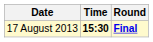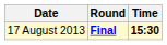 <table class="wikitable">
 <tr>
 <th>Date</th>
+<th>Round</th>
 <th>Time</th>
-<th>Round</th>
 </tr>
 <tr style=background:lemonchiffon>
 <td>17 August 2013</td>
+<td><strong><a href='#'>Final</a></strong></td>
 <td><strong>15:30</strong></td>
-<td><strong><a href='#'>Final</a></strong></td>
 </tr>
 </table>
